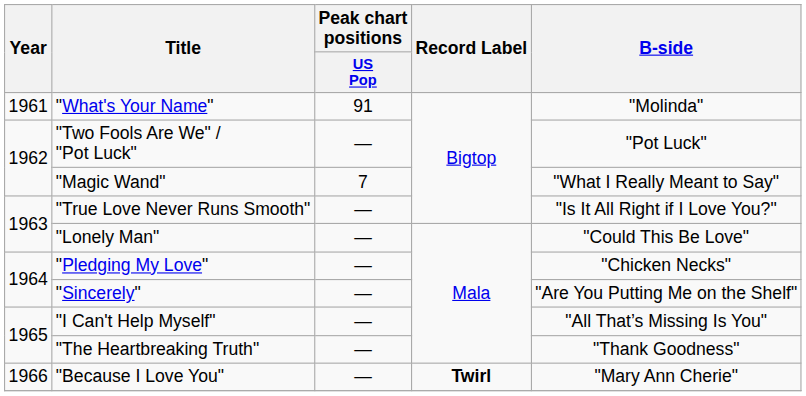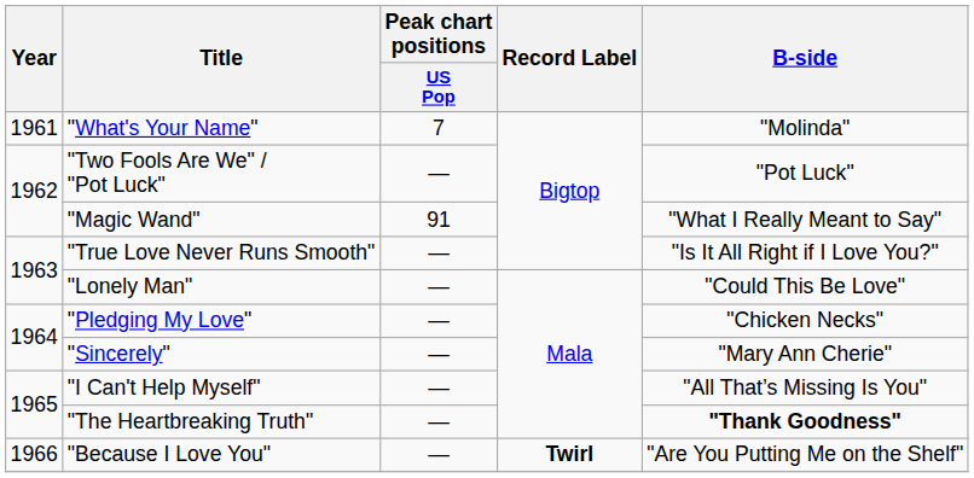 <table class="wikitable" style=text-align:center;>
 <tr>
 <th rowspan="2">Year</th>
 <th rowspan="2">Title</th>
 <th colspan="1">Peak chart<br>positions</th>
 <th rowspan="2">Record Label</th>
 <th rowspan="2"><a href='#'>B-side</a></th>
 </tr>
 <tr style="font-size:smaller;">
 <th align=centre><a href='#'>US<br>Pop</a></th>
 </tr>
 <tr>
 <td rowspan="1">1961</td>
 <td align=left>"<a href='#'>What's Your Name</a>"</td>
-<td>91</td>
+<td>7</td>
 <td rowspan="4"><a href='#'>Bigtop</a></td>
 <td rowspan="1">"Molinda"</td>
 </tr>
 <tr>
 <td rowspan="2">1962</td>
 <td align=left>"Two Fools Are We" /<br>"Pot Luck"</td>
 <td>—</td>
 <td rowspan="1">"Pot Luck"</td>
 </tr>
 <tr>
 <td align=left>"Magic Wand"</td>
-<td>7</td>
+<td>91</td>
 <td rowspan="1">"What I Really Meant to Say"</td>
 </tr>
 <tr>
 <td rowspan="2">1963</td>
 <td align=left>"True Love Never Runs Smooth"</td>
 <td>—</td>
 <td rowspan="1">"Is It All Right if I Love You?"</td>
 </tr>
 <tr>
 <td align=left>"Lonely Man"</td>
 <td>—</td>
 <td rowspan="5"><a href='#'>Mala</a></td>
 <td rowspan="1">"Could This Be Love"</td>
 </tr>
 <tr>
 <td rowspan="2">1964</td>
 <td align=left>"<a href='#'>Pledging My Love</a>"</td>
 <td>—</td>
 <td rowspan="1">"Chicken Necks"</td>
 </tr>
 <tr>
 <td align=left>"<a href='#'>Sincerely</a>"</td>
 <td>—</td>
-<td rowspan="1">"Are You Putting Me on the Shelf"</td>
+<td rowspan="1">"Mary Ann Cherie"</td>
 </tr>
 <tr>
 <td rowspan="2">1965</td>
 <td align=left>"I Can't Help Myself"</td>
 <td>—</td>
 <td rowspan="1">"All That’s Missing Is You"</td>
 </tr>
 <tr>
 <td align=left>"The Heartbreaking Truth"</td>
 <td>—</td>
-<td rowspan="1">"Thank Goodness"</td>
+<td rowspan="1"><strong>"Thank Goodness"</strong></td>
 </tr>
 <tr>
 <td rowspan="1">1966</td>
 <td align=left>"Because I Love You"</td>
 <td>—</td>
 <td rowspan="1"><strong>Twirl</strong></td>
-<td rowspan="1">"Mary Ann Cherie"</td>
+<td rowspan="1">"Are You Putting Me on the Shelf"</td>
 </tr>
 <tr>
 </tr>
 </table>
